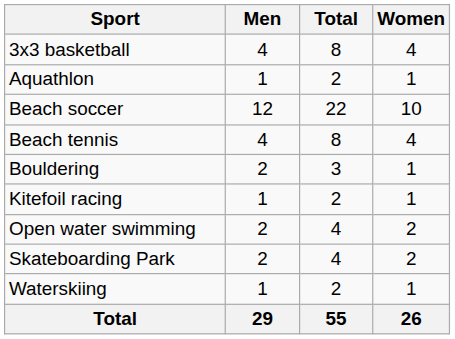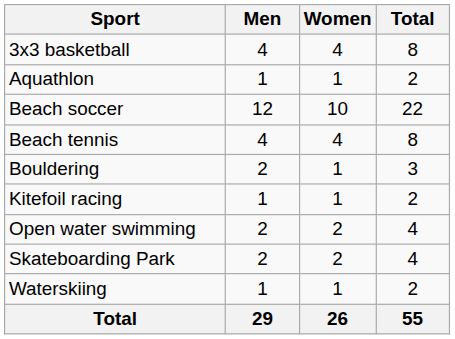 <table class="wikitable sortable" style="text-align:center;">
 <tr>
 <th width=180>Sport</th>
 <th width=55>Men</th>
+<th width=55>Women</th>
 <th width=55>Total</th>
-<th width=55>Women</th>
 </tr>
 <tr>
 <td align=left>3x3 basketball</td>
 <td>4</td>
+<td>4</td>
 <td>8</td>
-<td>4</td>
 </tr>
 <tr>
 <td align=left>Aquathlon</td>
 <td>1</td>
+<td>1</td>
 <td>2</td>
-<td>1</td>
 </tr>
 <tr>
 <td align=left>Beach soccer</td>
 <td>12</td>
+<td>10</td>
 <td>22</td>
-<td>10</td>
 </tr>
 <tr>
 <td align=left>Beach tennis</td>
 <td>4</td>
+<td>4</td>
 <td>8</td>
-<td>4</td>
 </tr>
 <tr>
 <td align=left>Bouldering</td>
 <td>2</td>
+<td>1</td>
 <td>3</td>
-<td>1</td>
 </tr>
 <tr>
 <td align=left>Kitefoil racing</td>
 <td>1</td>
+<td>1</td>
 <td>2</td>
-<td>1</td>
 </tr>
 <tr>
 <td align=left>Open water swimming</td>
 <td>2</td>
+<td>2</td>
 <td>4</td>
-<td>2</td>
 </tr>
 <tr>
 <td align=left>Skateboarding Park</td>
 <td>2</td>
+<td>2</td>
 <td>4</td>
-<td>2</td>
 </tr>
 <tr>
 <td align=left>Waterskiing</td>
 <td>1</td>
+<td>1</td>
 <td>2</td>
-<td>1</td>
 </tr>
 <tr>
 <th>Total</th>
 <th>29</th>
+<th>26</th>
 <th>55</th>
-<th>26</th>
 </tr>
 </table>
